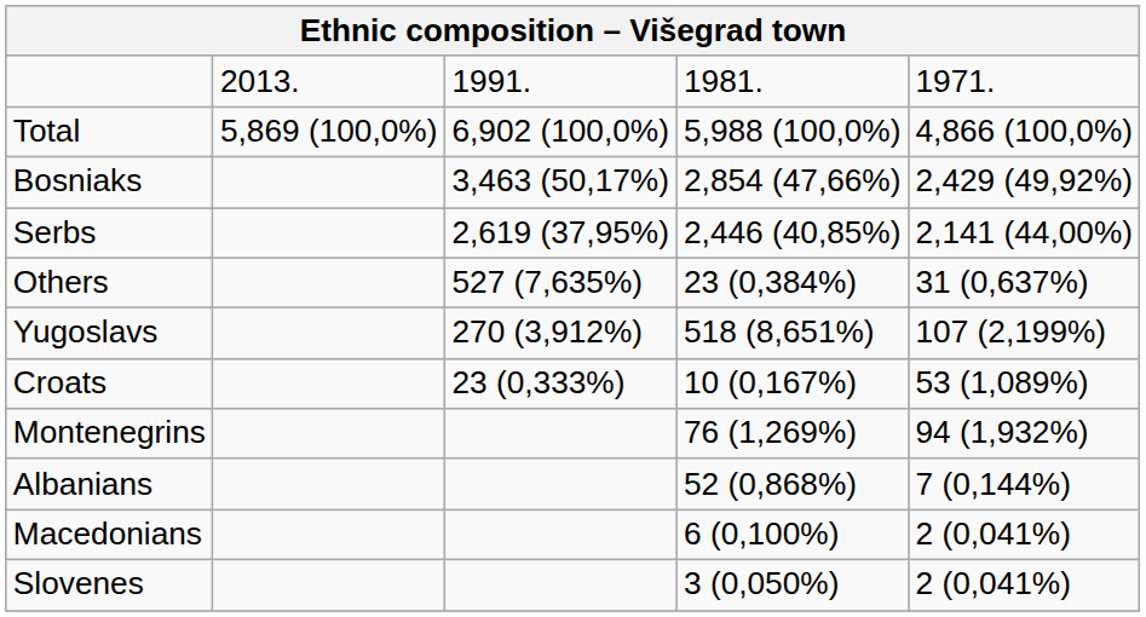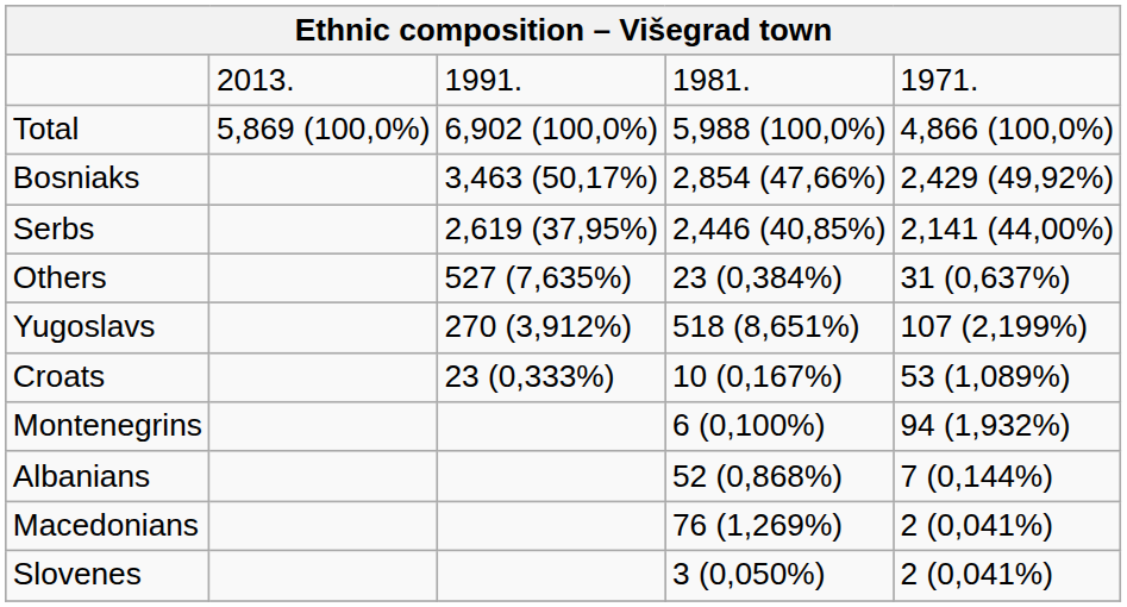 <table class="wikitable">
 <tr>
 <th colspan="8">Ethnic composition – Višegrad town</th>
 </tr>
 <tr>
 <td></td>
 <td>2013.</td>
 <td>1991.</td>
 <td>1981.</td>
 <td>1971.</td>
 </tr>
 <tr>
 <td>Total</td>
 <td>5,869 (100,0%)</td>
 <td>6,902 (100,0%)</td>
 <td>5,988 (100,0%)</td>
 <td>4,866 (100,0%)</td>
 </tr>
 <tr>
 <td>Bosniaks</td>
 <td></td>
 <td>3,463 (50,17%)</td>
 <td>2,854 (47,66%)</td>
 <td>2,429 (49,92%)</td>
 </tr>
 <tr>
 <td>Serbs</td>
 <td></td>
 <td>2,619 (37,95%)</td>
 <td>2,446 (40,85%)</td>
 <td>2,141 (44,00%)</td>
 </tr>
 <tr>
 <td>Others</td>
 <td></td>
 <td>527 (7,635%)</td>
 <td>23 (0,384%)</td>
 <td>31 (0,637%)</td>
 </tr>
 <tr>
 <td>Yugoslavs</td>
 <td></td>
 <td>270 (3,912%)</td>
 <td>518 (8,651%)</td>
 <td>107 (2,199%)</td>
 </tr>
 <tr>
 <td>Croats</td>
 <td></td>
 <td>23 (0,333%)</td>
 <td>10 (0,167%)</td>
 <td>53 (1,089%)</td>
 </tr>
 <tr>
 <td>Montenegrins</td>
 <td></td>
 <td></td>
-<td>76 (1,269%)</td>
+<td>6 (0,100%)</td>
 <td>94 (1,932%)</td>
 </tr>
 <tr>
 <td>Albanians</td>
 <td></td>
 <td></td>
 <td>52 (0,868%)</td>
 <td>7 (0,144%)</td>
 </tr>
 <tr>
 <td>Macedonians</td>
 <td></td>
 <td></td>
-<td>6 (0,100%)</td>
+<td>76 (1,269%)</td>
 <td>2 (0,041%)</td>
 </tr>
 <tr>
 <td>Slovenes</td>
 <td></td>
 <td></td>
 <td>3 (0,050%)</td>
 <td>2 (0,041%)</td>
 </tr>
 </table>
